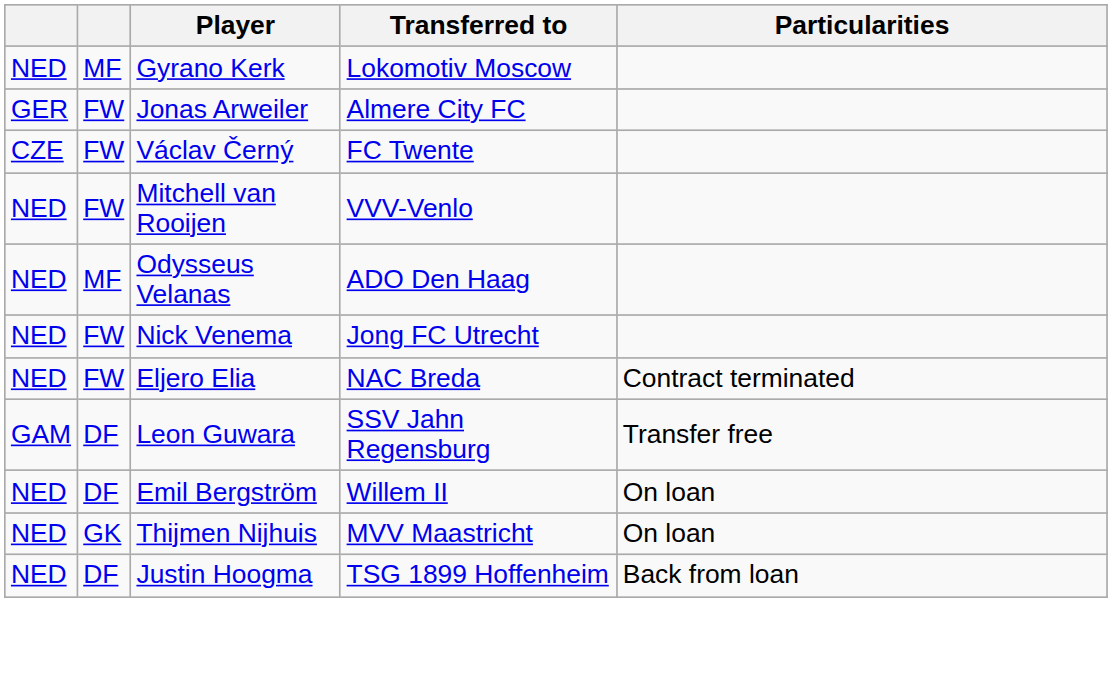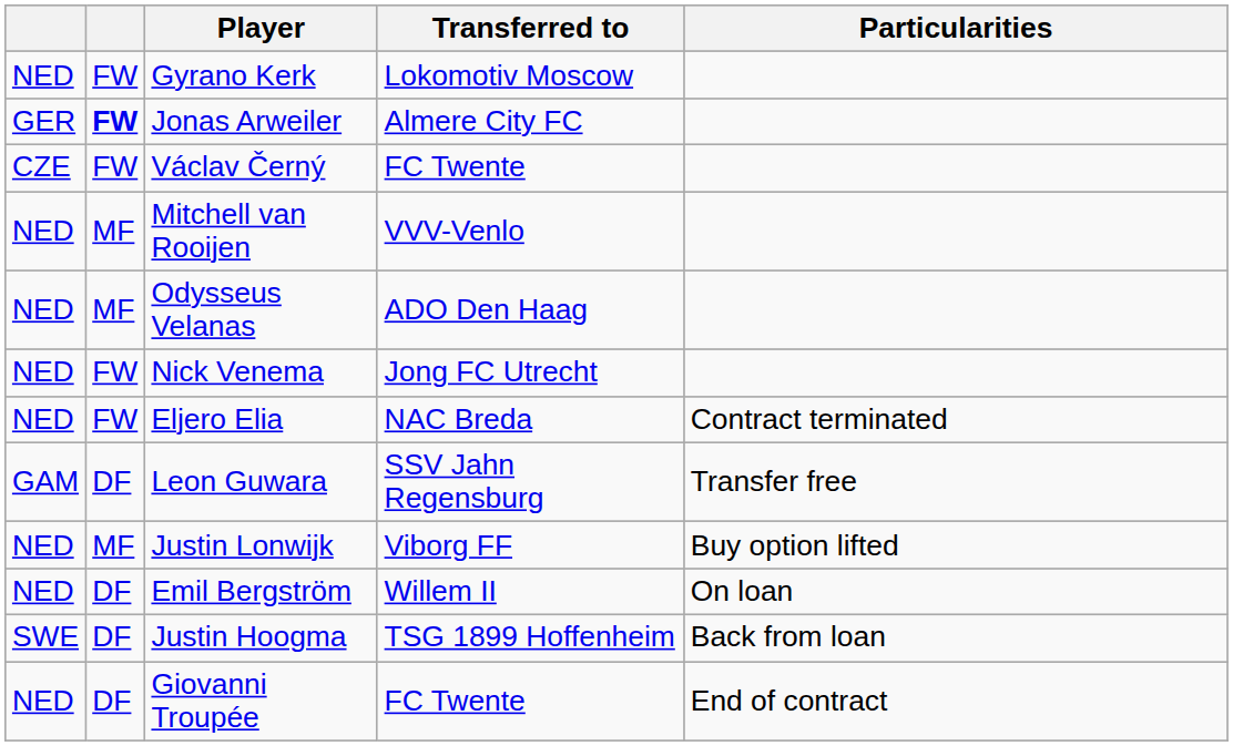 <table class="wikitable plainrowheaders sortable">
 <tr>
 <th></th>
 <th></th>
 <th style="width: 120px;">Player</th>
 <th style="width: 160px;">Transferred to</th>
 <th style="width: 290px;">Particularities</th>
 </tr>
 <tr>
 <td><strong></strong> <a href='#'>NED</a></td>
-<td><a href='#'>MF</a></td>
+<td><a href='#'>FW</a></td>
 <td><a href='#'>Gyrano Kerk</a></td>
 <td><strong></strong> <a href='#'>Lokomotiv Moscow</a></td>
 <td></td>
 </tr>
 <tr>
 <td><strong></strong> <a href='#'>GER</a></td>
-<td><a href='#'>FW</a></td>
+<td><strong><a href='#'>FW</a></strong></td>
 <td><a href='#'>Jonas Arweiler</a></td>
 <td><strong></strong> <a href='#'>Almere City FC</a></td>
 <td></td>
 </tr>
 <tr>
 <td><strong></strong> <a href='#'>CZE</a></td>
 <td><a href='#'>FW</a></td>
 <td><a href='#'>Václav Černý</a></td>
 <td><strong></strong> <a href='#'>FC Twente</a></td>
 <td></td>
 </tr>
 <tr>
 <td><strong></strong> <a href='#'>NED</a></td>
-<td><a href='#'>FW</a></td>
+<td><a href='#'>MF</a></td>
 <td><a href='#'>Mitchell van Rooijen</a></td>
 <td><strong></strong> <a href='#'>VVV-Venlo</a></td>
 <td></td>
 </tr>
 <tr>
 <td><strong></strong> <a href='#'>NED</a></td>
 <td><a href='#'>MF</a></td>
 <td><a href='#'>Odysseus Velanas</a></td>
 <td><strong></strong> <a href='#'>ADO Den Haag</a></td>
 <td></td>
 </tr>
 <tr>
 <td><strong></strong> <a href='#'>NED</a></td>
 <td><a href='#'>FW</a></td>
 <td><a href='#'>Nick Venema</a></td>
 <td><strong></strong> <a href='#'>Jong FC Utrecht</a></td>
 <td></td>
 </tr>
 <tr>
 <td><strong></strong> <a href='#'>NED</a></td>
 <td><a href='#'>FW</a></td>
 <td><a href='#'>Eljero Elia</a></td>
 <td><strong></strong> <a href='#'>NAC Breda</a></td>
 <td>Contract terminated</td>
 </tr>
 <tr>
 <td><strong></strong> <a href='#'>GAM</a></td>
 <td><a href='#'>DF</a></td>
 <td><a href='#'>Leon Guwara</a></td>
 <td><strong></strong> <a href='#'>SSV Jahn Regensburg</a></td>
 <td>Transfer free</td>
 </tr>
 <tr>
 <td><strong></strong> <a href='#'>NED</a></td>
+<td><a href='#'>MF</a></td>
+<td><a href='#'>Justin Lonwijk</a></td>
+<td><strong></strong> <a href='#'>Viborg FF</a></td>
+<td>Buy option lifted</td>
+</tr>
+<tr>
+<td><strong></strong> <a href='#'>NED</a></td>
 <td><a href='#'>DF</a></td>
 <td><a href='#'>Emil Bergström</a></td>
 <td><strong></strong> <a href='#'>Willem II</a></td>
 <td>On loan</td>
 </tr>
 <tr>
-<td><strong></strong> <a href='#'>NED</a></td>
-<td><a href='#'>GK</a></td>
-<td><a href='#'>Thijmen Nijhuis</a></td>
-<td><strong></strong> <a href='#'>MVV Maastricht</a></td>
-<td>On loan</td>
-</tr>
-<tr>
-<td><strong></strong> <a href='#'>NED</a></td>
+<td><strong></strong> <a href='#'>SWE</a></td>
 <td><a href='#'>DF</a></td>
 <td><a href='#'>Justin Hoogma</a></td>
 <td><strong></strong> <a href='#'>TSG 1899 Hoffenheim</a></td>
 <td>Back from loan</td>
 </tr>
+<tr>
+<td><strong></strong> <a href='#'>NED</a></td>
+<td><a href='#'>DF</a></td>
+<td><a href='#'>Giovanni Troupée</a></td>
+<td><strong></strong> <a href='#'>FC Twente</a></td>
+<td>End of contract</td>
+</tr>
 </table>
